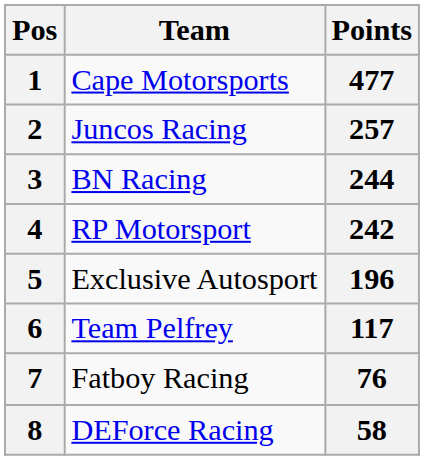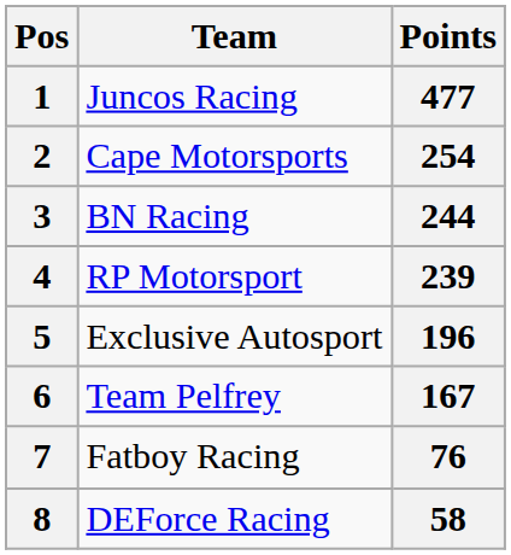 <table class="wikitable" style="font-size: 95%;">
 <tr>
 <th>Pos</th>
 <th>Team</th>
 <th>Points</th>
 </tr>
 <tr>
 <th>1</th>
-<td><a href='#'>Cape Motorsports</a></td>
+<td><a href='#'>Juncos Racing</a></td>
 <th>477</th>
 </tr>
 <tr>
 <th>2</th>
-<td><a href='#'>Juncos Racing</a></td>
-<th>257</th>
+<td><a href='#'>Cape Motorsports</a></td>
+<th>254</th>
 </tr>
 <tr>
 <th>3</th>
 <td><a href='#'>BN Racing</a></td>
 <th>244</th>
 </tr>
 <tr>
 <th>4</th>
 <td><a href='#'>RP Motorsport</a></td>
-<th>242</th>
+<th>239</th>
 </tr>
 <tr>
 <th>5</th>
 <td>Exclusive Autosport</td>
 <th>196</th>
 </tr>
 <tr>
 <th>6</th>
 <td><a href='#'>Team Pelfrey</a></td>
-<th>117</th>
+<th>167</th>
 </tr>
 <tr>
 <th>7</th>
 <td>Fatboy Racing</td>
 <th>76</th>
 </tr>
 <tr>
 <th>8</th>
 <td><a href='#'>DEForce Racing</a></td>
 <th>58</th>
 </tr>
 </table>
